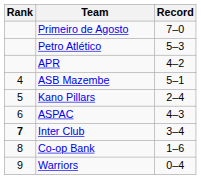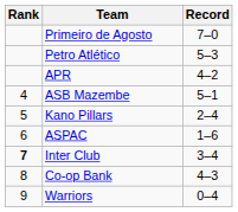 <table class=wikitable style="text-align:center;">
 <tr>
 <th>Rank</th>
 <th width=170>Team</th>
 <th>Record</th>
 </tr>
 <tr>
 <td></td>
 <td align=left> <a href='#'>Primeiro de Agosto</a></td>
 <td>7–0</td>
 </tr>
 <tr>
 <td></td>
 <td align=left> <a href='#'>Petro Atlético</a></td>
 <td>5–3</td>
 </tr>
 <tr>
 <td></td>
 <td align=left> <a href='#'>APR</a></td>
 <td>4–2</td>
 </tr>
 <tr>
 <td>4</td>
 <td align=left> <a href='#'>ASB Mazembe</a></td>
 <td>5–1</td>
 </tr>
 <tr>
 <td>5</td>
 <td align=left> <a href='#'>Kano Pillars</a></td>
 <td>2–4</td>
 </tr>
 <tr>
 <td>6</td>
 <td align=left> <a href='#'>ASPAC</a></td>
-<td>4–3</td>
+<td>1–6</td>
 </tr>
 <tr>
 <td><strong>7</strong></td>
 <td align=left> <a href='#'>Inter Club</a></td>
 <td>3–4</td>
 </tr>
 <tr>
 <td>8</td>
 <td align=left> <a href='#'>Co-op Bank</a></td>
-<td>1–6</td>
+<td>4–3</td>
 </tr>
 <tr>
 <td>9</td>
 <td align=left> <a href='#'>Warriors</a></td>
 <td>0–4</td>
 </tr>
 </table>
